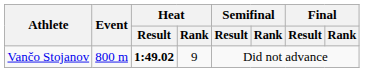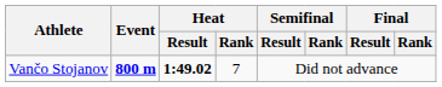 <table class=wikitable style="font-size:90%">
 <tr>
 <th rowspan="2">Athlete</th>
 <th rowspan="2">Event</th>
 <th colspan="2">Heat</th>
 <th colspan="2">Semifinal</th>
 <th colspan="2">Final</th>
 </tr>
 <tr style="font-size:95%">
 <th>Result</th>
 <th>Rank</th>
 <th>Result</th>
 <th>Rank</th>
 <th>Result</th>
 <th>Rank</th>
 </tr>
 <tr align=center>
 <td align=left><a href='#'>Vančo Stojanov</a></td>
-<td align=left><a href='#'>800 m</a></td>
+<td align=left><strong><a href='#'>800 m</a></strong></td>
 <td><strong>1:49.02</strong></td>
-<td>9</td>
+<td>7</td>
 <td colspan=4>Did not advance</td>
 </tr>
 </table>
